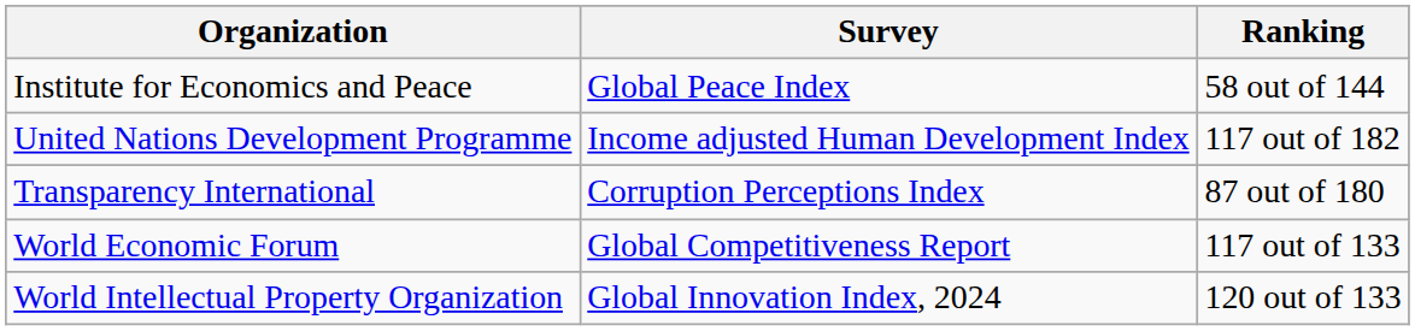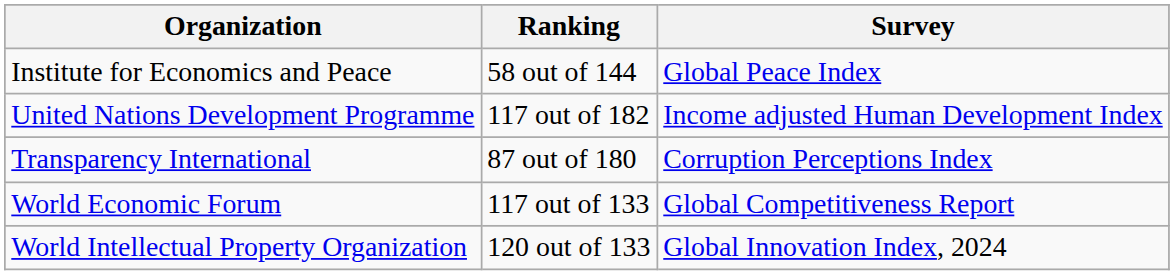 <table class="wikitable">
 <tr>
 <th>Organization</th>
+<th>Ranking</th>
 <th>Survey</th>
-<th>Ranking</th>
 </tr>
 <tr>
 <td>Institute for Economics and Peace </td>
+<td>58 out of 144</td>
 <td><a href='#'>Global Peace Index</a></td>
-<td>58 out of 144</td>
 </tr>
 <tr>
 <td><a href='#'>United Nations Development Programme</a></td>
+<td>117 out of 182</td>
 <td><a href='#'>Income adjusted Human Development Index</a></td>
-<td>117 out of 182</td>
 </tr>
 <tr>
 <td><a href='#'>Transparency International</a></td>
+<td>87 out of 180</td>
 <td><a href='#'>Corruption Perceptions Index</a></td>
-<td>87 out of 180</td>
 </tr>
 <tr>
 <td><a href='#'>World Economic Forum</a></td>
+<td>117 out of 133</td>
 <td><a href='#'>Global Competitiveness Report</a></td>
-<td>117 out of 133</td>
 </tr>
 <tr>
 <td><a href='#'>World Intellectual Property Organization</a></td>
+<td>120 out of 133</td>
 <td><a href='#'>Global Innovation Index</a>, 2024</td>
-<td>120 out of 133</td>
 </tr>
 </table>
